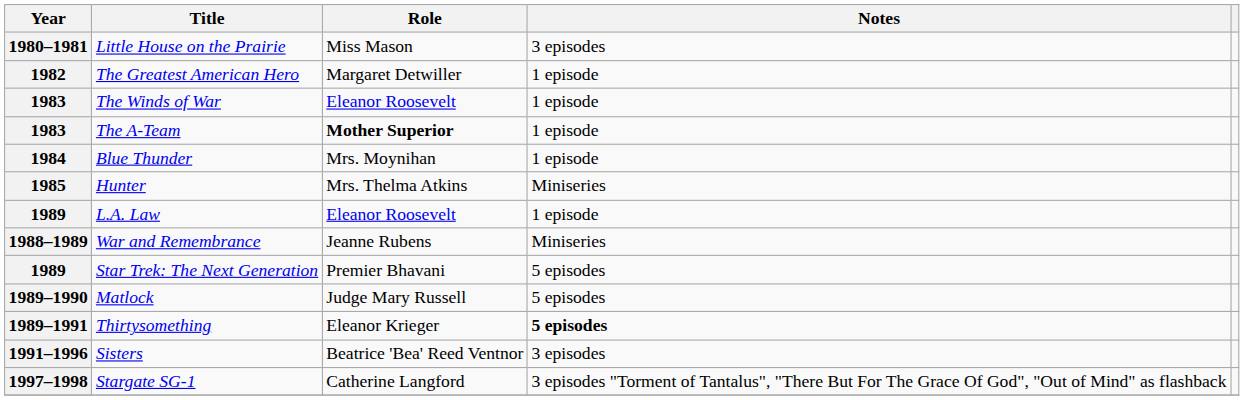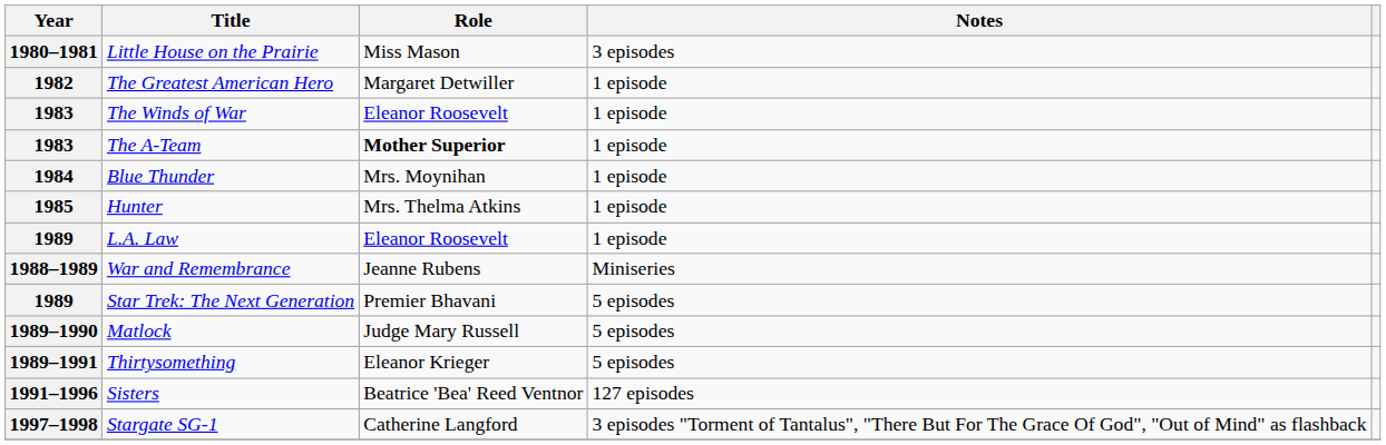 <table class="wikitable plainrowheaders sortable" style="margin-right: 0;">
 <tr>
 <th scope="col">Year</th>
 <th scope="col">Title</th>
 <th scope="col">Role</th>
 <th scope="col" class="unsortable">Notes</th>
 <th scope="col" class="unsortable"></th>
 </tr>
 <tr>
 <th scope="row">1980–1981</th>
 <td><em><a href='#'>Little House on the Prairie</a></em></td>
 <td>Miss Mason</td>
 <td>3 episodes</td>
 <td style="text-align:center;"></td>
 </tr>
 <tr>
 <th scope="row">1982</th>
 <td><em><a href='#'>The Greatest American Hero</a></em></td>
 <td>Margaret Detwiller</td>
 <td>1 episode</td>
 <td style="text-align:center;"></td>
 </tr>
 <tr>
 <th scope="row">1983</th>
 <td><em><a href='#'>The Winds of War</a></em></td>
 <td><a href='#'>Eleanor Roosevelt</a></td>
 <td>1 episode</td>
 <td style="text-align:center;"></td>
 </tr>
 <tr>
 <th scope="row">1983</th>
 <td><em><a href='#'>The A-Team</a></em></td>
 <td><strong>Mother Superior</strong></td>
 <td>1 episode</td>
 <td style="text-align:center;"></td>
 </tr>
 <tr>
 <th scope="row">1984</th>
 <td><em><a href='#'>Blue Thunder</a></em></td>
 <td>Mrs. Moynihan</td>
 <td>1 episode</td>
 <td style="text-align:center;"></td>
 </tr>
 <tr>
 <th scope="row">1985</th>
 <td><em><a href='#'>Hunter</a></em></td>
 <td>Mrs. Thelma Atkins</td>
-<td>Miniseries</td>
+<td>1 episode</td>
 <td style="text-align:center;"></td>
 </tr>
 <tr>
 <th scope="row">1989</th>
 <td><em><a href='#'>L.A. Law</a></em></td>
 <td><a href='#'>Eleanor Roosevelt</a></td>
 <td>1 episode</td>
 <td style="text-align:center;"></td>
 </tr>
 <tr>
 <th scope="row">1988–1989</th>
 <td><em><a href='#'>War and Remembrance</a></em></td>
 <td>Jeanne Rubens</td>
 <td>Miniseries</td>
 <td style="text-align:center;"></td>
 </tr>
 <tr>
 <th scope="row">1989</th>
 <td><em><a href='#'>Star Trek: The Next Generation</a></em></td>
 <td>Premier Bhavani</td>
 <td>5 episodes</td>
 <td style="text-align:center;"></td>
 </tr>
 <tr>
 <th scope="row">1989–1990</th>
 <td><em><a href='#'>Matlock</a></em></td>
 <td>Judge Mary Russell</td>
 <td>5 episodes</td>
 <td style="text-align:center;"></td>
 </tr>
 <tr>
 <th scope="row">1989–1991</th>
 <td><em><a href='#'>Thirtysomething</a></em></td>
 <td>Eleanor Krieger</td>
-<td><strong>5 episodes</strong></td>
+<td>5 episodes</td>
 <td style="text-align:center;"></td>
 </tr>
 <tr>
 <th scope="row">1991–1996</th>
 <td><em><a href='#'>Sisters</a></em></td>
 <td>Beatrice 'Bea' Reed Ventnor</td>
-<td>3 episodes</td>
+<td>127 episodes</td>
 <td style="text-align:center;"></td>
 </tr>
 <tr>
 <th scope="row">1997–1998</th>
 <td><em><a href='#'>Stargate SG-1</a></em></td>
 <td>Catherine Langford</td>
 <td>3 episodes "Torment of Tantalus", "There But For The Grace Of God", "Out of Mind" as flashback</td>
 <td style="text-align:center;"></td>
 </tr>
 <tr>
 </tr>
 </table>
